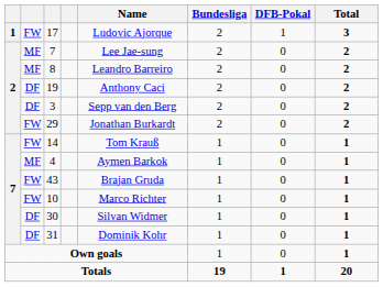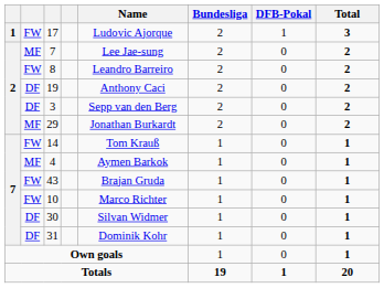 <table class="wikitable" style="text-align:center">
 <tr>
 <th width=15></th>
 <th width=15></th>
 <th width=15></th>
 <th width=15></th>
 <th width=145>Name</th>
 <th width=80><strong><a href='#'>Bundesliga</a></strong></th>
 <th width=80><strong><a href='#'>DFB-Pokal</a></strong></th>
 <th width=80>Total</th>
 </tr>
 <tr>
 <th>1</th>
 <td align=center><a href='#'>FW</a></td>
 <td align=center>17</td>
 <td></td>
 <td><a href='#'>Ludovic Ajorque</a></td>
 <td>2</td>
 <td>1</td>
 <td><strong>3</strong></td>
 </tr>
 <tr>
 <th rowspan=5>2</th>
 <td align=center><a href='#'>MF</a></td>
 <td align=center>7</td>
 <td></td>
 <td><a href='#'>Lee Jae-sung</a></td>
 <td>2</td>
 <td>0</td>
 <td><strong>2</strong></td>
 </tr>
 <tr>
-<td align=center><a href='#'>MF</a></td>
+<td align=center><a href='#'>FW</a></td>
 <td align=center>8</td>
 <td></td>
 <td><a href='#'>Leandro Barreiro</a></td>
 <td>2</td>
 <td>0</td>
 <td><strong>2</strong></td>
 </tr>
 <tr>
 <td align=center><a href='#'>DF</a></td>
 <td align=center>19</td>
 <td></td>
 <td><a href='#'>Anthony Caci</a></td>
 <td>2</td>
 <td>0</td>
 <td><strong>2</strong></td>
 </tr>
 <tr>
 <td align=center><a href='#'>DF</a></td>
 <td align=center>3</td>
 <td></td>
 <td><a href='#'>Sepp van den Berg</a></td>
 <td>2</td>
 <td>0</td>
 <td><strong>2</strong></td>
 </tr>
 <tr>
-<td align=center><a href='#'>FW</a></td>
+<td align=center><a href='#'>MF</a></td>
 <td align=center>29</td>
 <td></td>
 <td><a href='#'>Jonathan Burkardt</a></td>
 <td>2</td>
 <td>0</td>
 <td><strong>2</strong></td>
 </tr>
 <tr>
 <th rowspan=6>7</th>
 <td align=center><a href='#'>FW</a></td>
 <td align=center>14</td>
 <td></td>
 <td><a href='#'>Tom Krauß</a></td>
 <td>1</td>
 <td>0</td>
 <td><strong>1</strong></td>
 </tr>
 <tr>
 <td align=center><a href='#'>MF</a></td>
 <td align=center>4</td>
 <td></td>
 <td><a href='#'>Aymen Barkok</a></td>
 <td>1</td>
 <td>0</td>
 <td><strong>1</strong></td>
 </tr>
 <tr>
 <td align=center><a href='#'>FW</a></td>
 <td align=center>43</td>
 <td></td>
 <td><a href='#'>Brajan Gruda</a></td>
 <td>1</td>
 <td>0</td>
 <td><strong>1</strong></td>
 </tr>
 <tr>
 <td align=center><a href='#'>FW</a></td>
 <td align=center>10</td>
 <td></td>
 <td><a href='#'>Marco Richter</a></td>
 <td>1</td>
 <td>0</td>
 <td><strong>1</strong></td>
 </tr>
 <tr>
 <td align=center><a href='#'>DF</a></td>
 <td align=center>30</td>
 <td></td>
 <td><a href='#'>Silvan Widmer</a></td>
 <td>1</td>
 <td>0</td>
 <td><strong>1</strong></td>
 </tr>
 <tr>
 <td align=center><a href='#'>DF</a></td>
 <td align=center>31</td>
 <td></td>
 <td><a href='#'>Dominik Kohr</a></td>
 <td>1</td>
 <td>0</td>
 <td><strong>1</strong></td>
 </tr>
 <tr>
 <td colspan=5><strong>Own goals</strong></td>
 <td>1</td>
 <td>0</td>
 <td><strong>1</strong></td>
 </tr>
 <tr>
 <td colspan=5><strong>Totals</strong></td>
 <td><strong>19</strong></td>
 <td><strong>1</strong></td>
 <td><strong>20</strong></td>
 </tr>
 </table>
